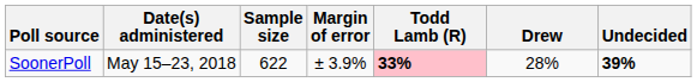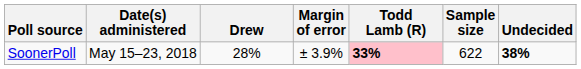 <table class="wikitable">
 <tr valign=bottom>
 <th>Poll source</th>
 <th>Date(s)<br>administered</th>
-<th>Sample<br>size</th>
+<th style="width:100px;">Drew<br></th>
 <th>Margin<br>of error</th>
 <th style="width:100px;">Todd<br>Lamb (R)</th>
-<th style="width:100px;">Drew<br></th>
+<th>Sample<br>size</th>
 <th>Undecided</th>
 </tr>
 <tr>
 <td><a href='#'>SoonerPoll</a></td>
 <td align=center>May 15–23, 2018</td>
-<td align=center>622</td>
+<td align=center>28%</td>
 <td align=center>± 3.9%</td>
 <td style="background: pink;"><strong>33%</strong></td>
-<td align=center>28%</td>
-<td><strong>39%</strong></td>
+<td align=center>622</td>
+<td><strong>38%</strong></td>
 </tr>
 </table>
